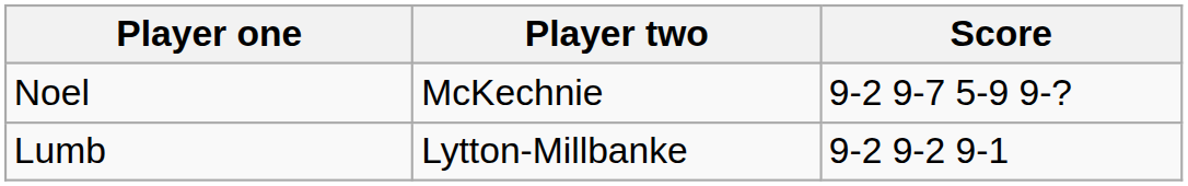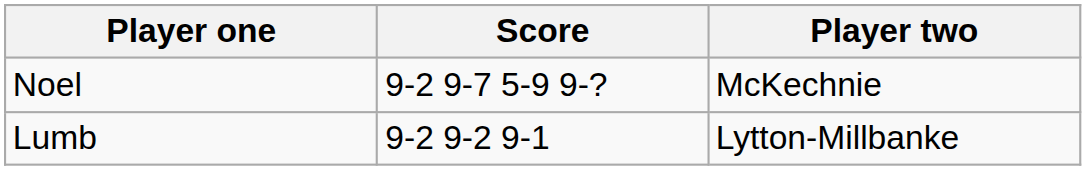 <table class="wikitable">
 <tr>
 <th width=170>Player one</th>
+<th width=150>Score</th>
 <th width=170>Player two</th>
-<th width=150>Score</th>
 </tr>
 <tr>
 <td> Noel</td>
+<td>9-2 9-7 5-9 9-?</td>
 <td> McKechnie</td>
-<td>9-2 9-7 5-9 9-?</td>
 </tr>
 <tr>
 <td> Lumb</td>
+<td>9-2 9-2 9-1</td>
 <td> Lytton-Millbanke</td>
-<td>9-2 9-2 9-1</td>
 </tr>
 </table>
